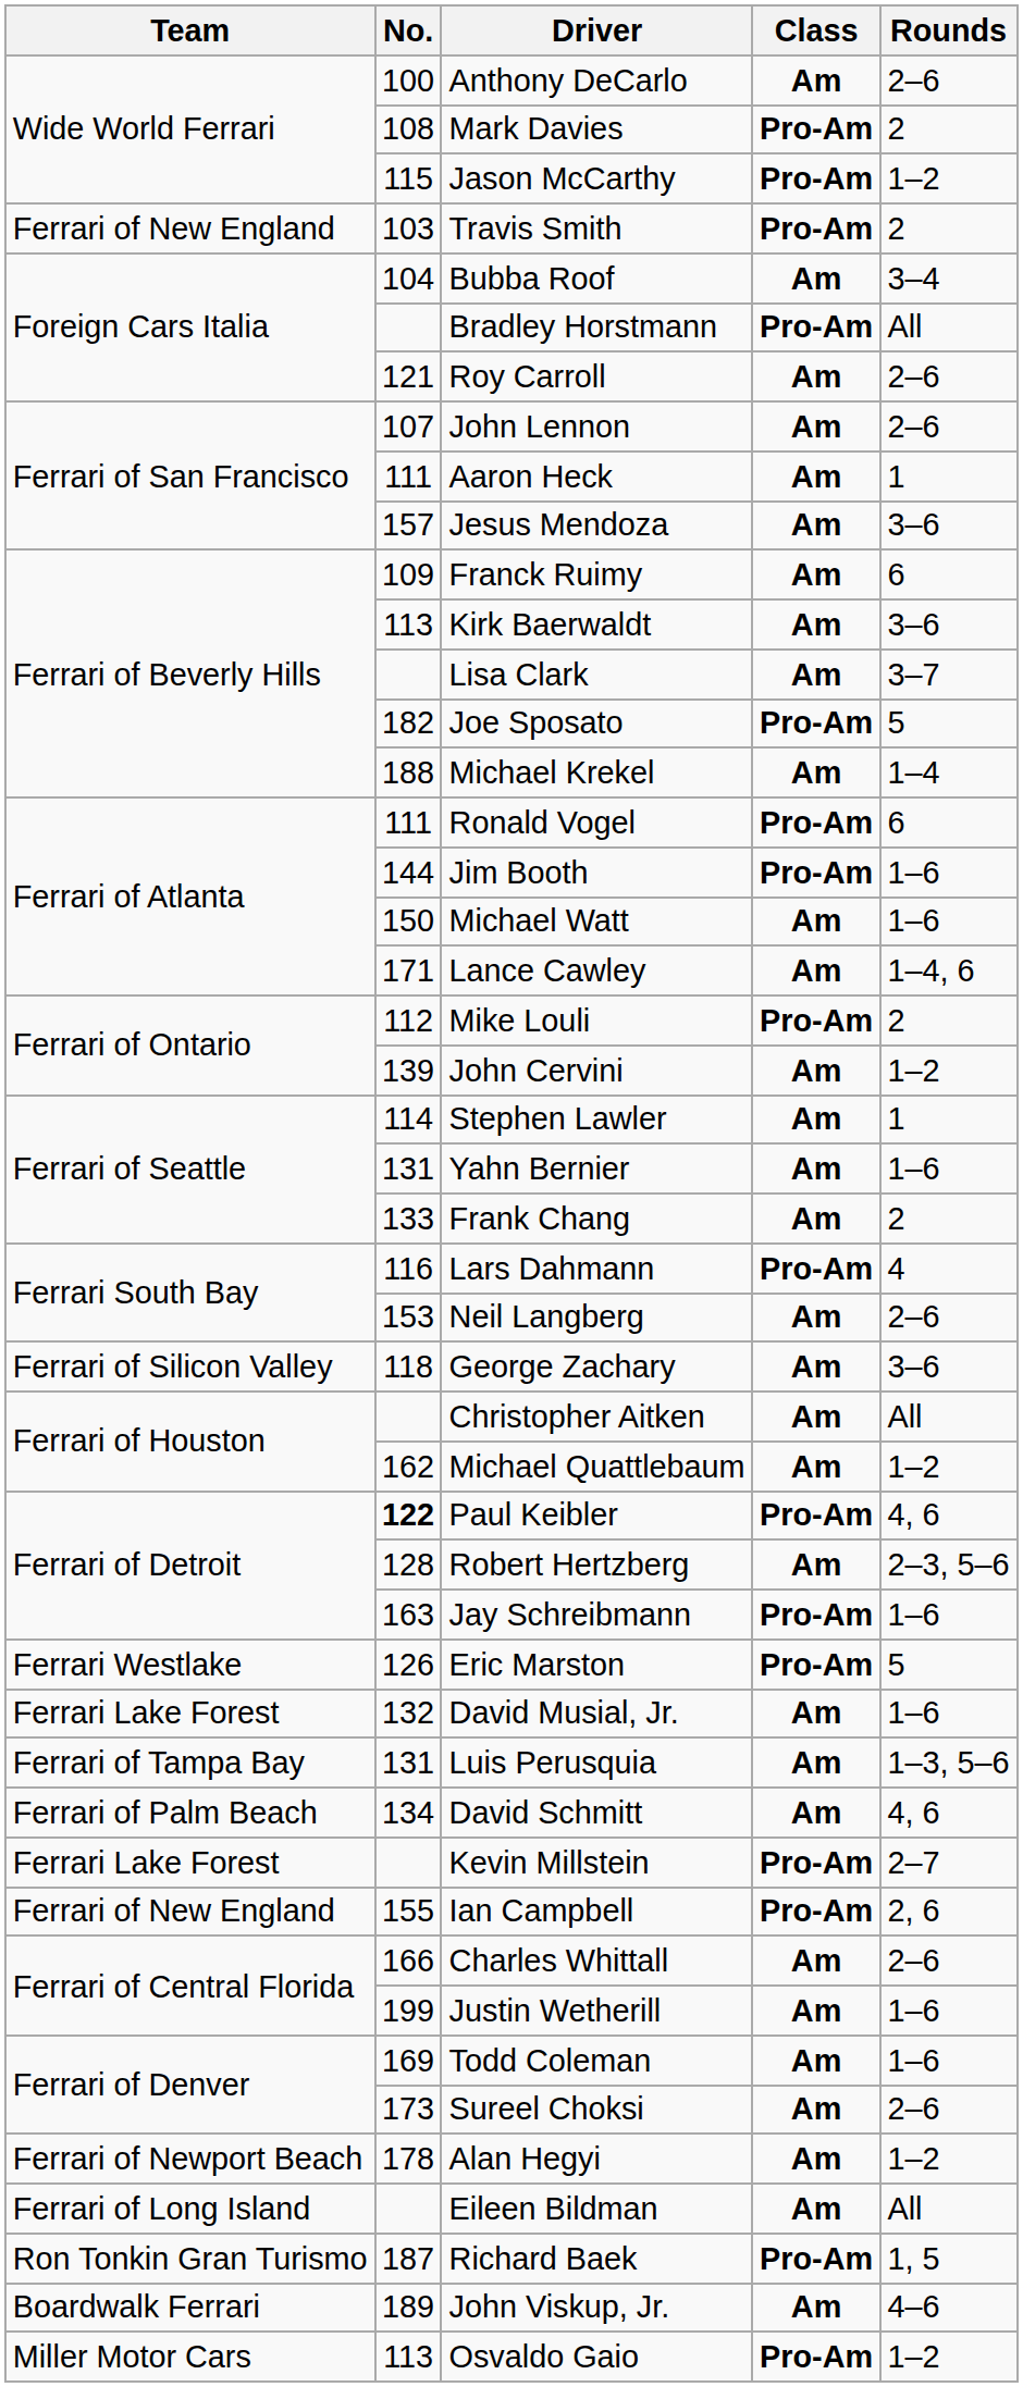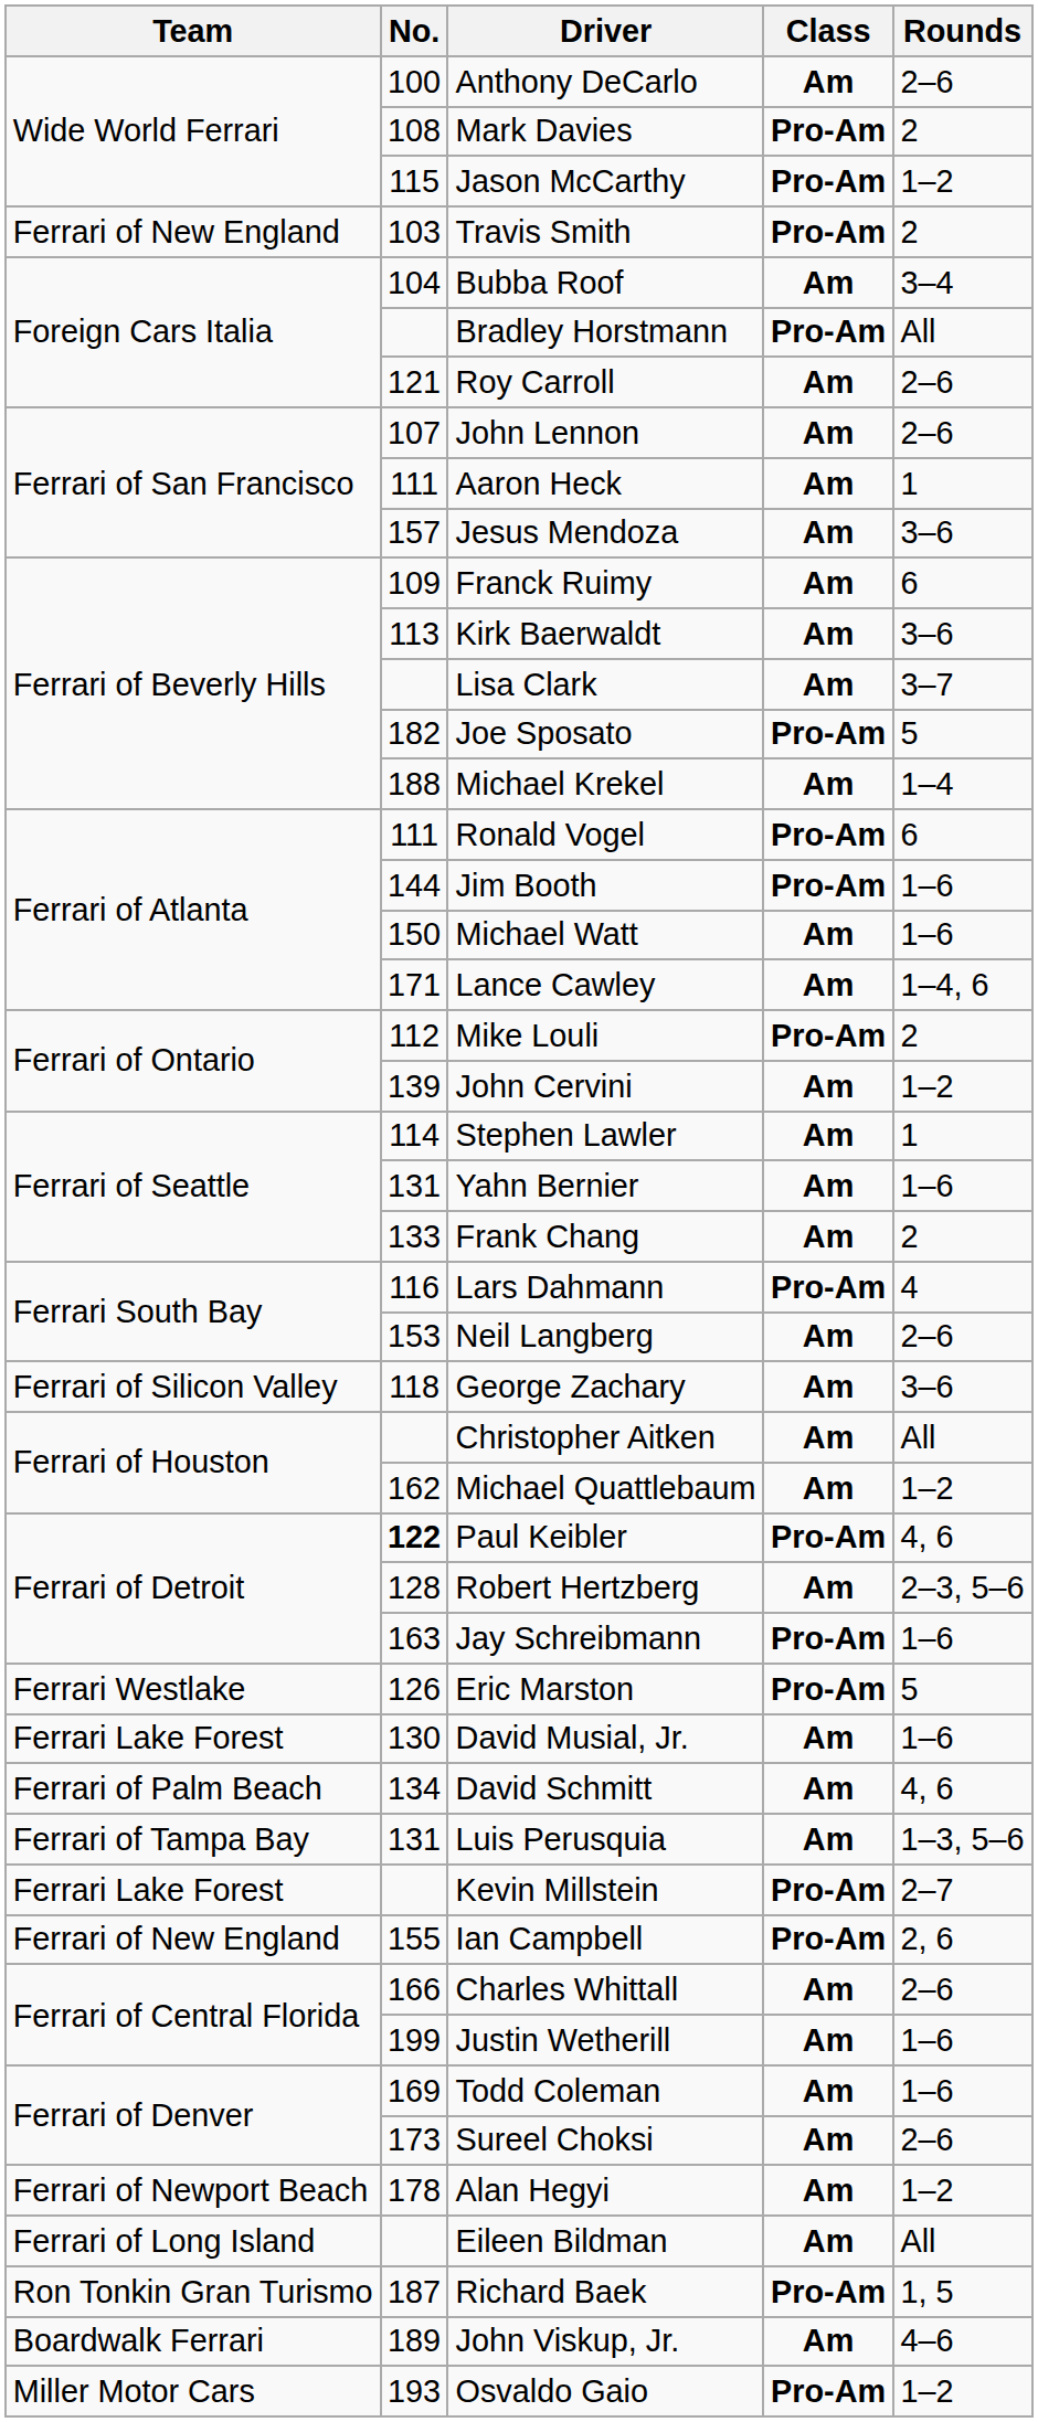 <table class="wikitable" style="font-size:90%;">
 <tr>
 <th>Team</th>
 <th>No.</th>
 <th>Driver</th>
 <th>Class</th>
 <th>Rounds</th>
 </tr>
 <tr>
 <td rowspan=3> Wide World Ferrari</td>
 <td align=center>100</td>
 <td> Anthony DeCarlo</td>
 <td align=center><strong><span>Am</span></strong></td>
 <td>2–6</td>
 </tr>
 <tr>
 <td align=center>108</td>
 <td> Mark Davies</td>
 <td align=center><strong><span>Pro-Am</span></strong></td>
 <td>2</td>
 </tr>
 <tr>
 <td align=center>115</td>
 <td> Jason McCarthy</td>
 <td align=center><strong><span>Pro-Am</span></strong></td>
 <td>1–2</td>
 </tr>
 <tr>
 <td> Ferrari of New England</td>
 <td align=center>103</td>
 <td> Travis Smith</td>
 <td align=center><strong><span>Pro-Am</span></strong></td>
 <td>2</td>
 </tr>
 <tr>
 <td rowspan=3> Foreign Cars Italia</td>
 <td align=center>104</td>
 <td> Bubba Roof</td>
 <td align=center><strong><span>Am</span></strong></td>
 <td>3–4</td>
 </tr>
 <tr>
 <td align=center></td>
 <td> Bradley Horstmann</td>
 <td align=center><strong><span>Pro-Am</span></strong></td>
 <td>All</td>
 </tr>
 <tr>
 <td align=center>121</td>
 <td> Roy Carroll</td>
 <td align=center><strong><span>Am</span></strong></td>
 <td>2–6</td>
 </tr>
 <tr>
 <td rowspan=3> Ferrari of San Francisco</td>
 <td align=center>107</td>
 <td> John Lennon</td>
 <td align=center><strong><span>Am</span></strong></td>
 <td>2–6</td>
 </tr>
 <tr>
 <td align=center>111</td>
 <td> Aaron Heck</td>
 <td align=center><strong><span>Am</span></strong></td>
 <td>1</td>
 </tr>
 <tr>
 <td align=center>157</td>
 <td> Jesus Mendoza</td>
 <td align=center><strong><span>Am</span></strong></td>
 <td>3–6</td>
 </tr>
 <tr>
 <td rowspan=5> Ferrari of Beverly Hills</td>
 <td align=center>109</td>
 <td> Franck Ruimy</td>
 <td align=center><strong><span>Am</span></strong></td>
 <td>6</td>
 </tr>
 <tr>
 <td align=center>113</td>
 <td> Kirk Baerwaldt</td>
 <td align=center><strong><span>Am</span></strong></td>
 <td>3–6</td>
 </tr>
 <tr>
 <td align=center></td>
 <td> Lisa Clark</td>
 <td align=center><strong><span>Am</span></strong></td>
 <td>3–7</td>
 </tr>
 <tr>
 <td align=center>182</td>
 <td> Joe Sposato</td>
 <td align=center><strong><span>Pro-Am</span></strong></td>
 <td>5</td>
 </tr>
 <tr>
 <td align=center>188</td>
 <td> Michael Krekel</td>
 <td align=center><strong><span>Am</span></strong></td>
 <td>1–4</td>
 </tr>
 <tr>
 <td rowspan=4> Ferrari of Atlanta</td>
 <td align=center>111</td>
 <td> Ronald Vogel</td>
 <td align=center><strong><span>Pro-Am</span></strong></td>
 <td>6</td>
 </tr>
 <tr>
 <td align=center>144</td>
 <td> Jim Booth</td>
 <td align=center><strong><span>Pro-Am</span></strong></td>
 <td>1–6</td>
 </tr>
 <tr>
 <td align=center>150</td>
 <td> Michael Watt</td>
 <td align=center><strong><span>Am</span></strong></td>
 <td>1–6</td>
 </tr>
 <tr>
 <td align=center>171</td>
 <td> Lance Cawley</td>
 <td align=center><strong><span>Am</span></strong></td>
 <td>1–4, 6</td>
 </tr>
 <tr>
 <td rowspan=2> Ferrari of Ontario</td>
 <td align=center>112</td>
 <td> Mike Louli</td>
 <td align=center><strong><span>Pro-Am</span></strong></td>
 <td>2</td>
 </tr>
 <tr>
 <td align=center>139</td>
 <td> John Cervini</td>
 <td align=center><strong><span>Am</span></strong></td>
 <td>1–2</td>
 </tr>
 <tr>
 <td rowspan=3> Ferrari of Seattle</td>
 <td align=center>114</td>
 <td> Stephen Lawler</td>
 <td align=center><strong><span>Am</span></strong></td>
 <td>1</td>
 </tr>
 <tr>
 <td align=center>131</td>
 <td> Yahn Bernier</td>
 <td align=center><strong><span>Am</span></strong></td>
 <td>1–6</td>
 </tr>
 <tr>
 <td align=center>133</td>
 <td> Frank Chang</td>
 <td align=center><strong><span>Am</span></strong></td>
 <td>2</td>
 </tr>
 <tr>
 <td rowspan=2> Ferrari South Bay</td>
 <td align=center>116</td>
 <td> Lars Dahmann</td>
 <td align=center><strong><span>Pro-Am</span></strong></td>
 <td>4</td>
 </tr>
 <tr>
 <td align=center>153</td>
 <td> Neil Langberg</td>
 <td align=center><strong><span>Am</span></strong></td>
 <td>2–6</td>
 </tr>
 <tr>
 <td> Ferrari of Silicon Valley</td>
 <td align=center>118</td>
 <td> George Zachary</td>
 <td align=center><strong><span>Am</span></strong></td>
 <td>3–6</td>
 </tr>
 <tr>
 <td rowspan=2> Ferrari of Houston</td>
 <td align=center></td>
 <td> Christopher Aitken</td>
 <td align=center><strong><span>Am</span></strong></td>
 <td>All</td>
 </tr>
 <tr>
 <td align=center>162</td>
 <td> Michael Quattlebaum</td>
 <td align=center><strong><span>Am</span></strong></td>
 <td>1–2</td>
 </tr>
 <tr>
 <td rowspan=3> Ferrari of Detroit</td>
 <td align=center><strong>122</strong></td>
 <td> Paul Keibler</td>
 <td align=center><strong><span>Pro-Am</span></strong></td>
 <td>4, 6</td>
 </tr>
 <tr>
 <td align=center>128</td>
 <td> Robert Hertzberg</td>
 <td align=center><strong><span>Am</span></strong></td>
 <td>2–3, 5–6</td>
 </tr>
 <tr>
 <td align=center>163</td>
 <td> Jay Schreibmann</td>
 <td align=center><strong><span>Pro-Am</span></strong></td>
 <td>1–6</td>
 </tr>
 <tr>
 <td> Ferrari Westlake</td>
 <td align=center>126</td>
 <td> Eric Marston</td>
 <td align=center><strong><span>Pro-Am</span></strong></td>
 <td>5</td>
 </tr>
 <tr>
 <td> Ferrari Lake Forest</td>
-<td align=center>132</td>
+<td align=center>130</td>
 <td> David Musial, Jr.</td>
 <td align=center><strong><span>Am</span></strong></td>
 <td>1–6</td>
+</tr>
+<tr>
+<td> Ferrari of Palm Beach</td>
+<td align=center>134</td>
+<td> David Schmitt</td>
+<td align=center><strong><span>Am</span></strong></td>
+<td>4, 6</td>
 </tr>
 <tr>
 <td> Ferrari of Tampa Bay</td>
 <td align=center>131</td>
 <td> Luis Perusquia</td>
 <td align=center><strong><span>Am</span></strong></td>
 <td>1–3, 5–6</td>
-</tr>
-<tr>
-<td> Ferrari of Palm Beach</td>
-<td align=center>134</td>
-<td> David Schmitt</td>
-<td align=center><strong><span>Am</span></strong></td>
-<td>4, 6</td>
 </tr>
 <tr>
 <td> Ferrari Lake Forest</td>
 <td align=center></td>
 <td> Kevin Millstein</td>
 <td align=center><strong><span>Pro-Am</span></strong></td>
 <td>2–7</td>
 </tr>
 <tr>
 <td> Ferrari of New England</td>
 <td align=center>155</td>
 <td> Ian Campbell</td>
 <td align=center><strong><span>Pro-Am</span></strong></td>
 <td>2, 6</td>
 </tr>
 <tr>
 <td rowspan=2> Ferrari of Central Florida</td>
 <td align=center>166</td>
 <td> Charles Whittall</td>
 <td align=center><strong><span>Am</span></strong></td>
 <td>2–6</td>
 </tr>
 <tr>
 <td align=center>199</td>
 <td> Justin Wetherill</td>
 <td align=center><strong><span>Am</span></strong></td>
 <td>1–6</td>
 </tr>
 <tr>
 <td rowspan=2> Ferrari of Denver</td>
 <td align=center>169</td>
 <td> Todd Coleman</td>
 <td align=center><strong><span>Am</span></strong></td>
 <td>1–6</td>
 </tr>
 <tr>
 <td align=center>173</td>
 <td> Sureel Choksi</td>
 <td align=center><strong><span>Am</span></strong></td>
 <td>2–6</td>
 </tr>
 <tr>
 <td> Ferrari of Newport Beach</td>
 <td align=center>178</td>
 <td> Alan Hegyi</td>
 <td align=center><strong><span>Am</span></strong></td>
 <td>1–2</td>
 </tr>
 <tr>
 <td> Ferrari of Long Island</td>
 <td align=center></td>
 <td> Eileen Bildman</td>
 <td align=center><strong><span>Am</span></strong></td>
 <td>All</td>
 </tr>
 <tr>
 <td> Ron Tonkin Gran Turismo</td>
 <td align=center>187</td>
 <td> Richard Baek</td>
 <td align=center><strong><span>Pro-Am</span></strong></td>
 <td>1, 5</td>
 </tr>
 <tr>
 <td> Boardwalk Ferrari</td>
 <td align=center>189</td>
 <td> John Viskup, Jr.</td>
 <td align=center><strong><span>Am</span></strong></td>
 <td>4–6</td>
 </tr>
 <tr>
 <td> Miller Motor Cars</td>
-<td align=center>113</td>
+<td align=center>193</td>
 <td> Osvaldo Gaio</td>
 <td align=center><strong><span>Pro-Am</span></strong></td>
 <td>1–2</td>
 </tr>
 </table>
